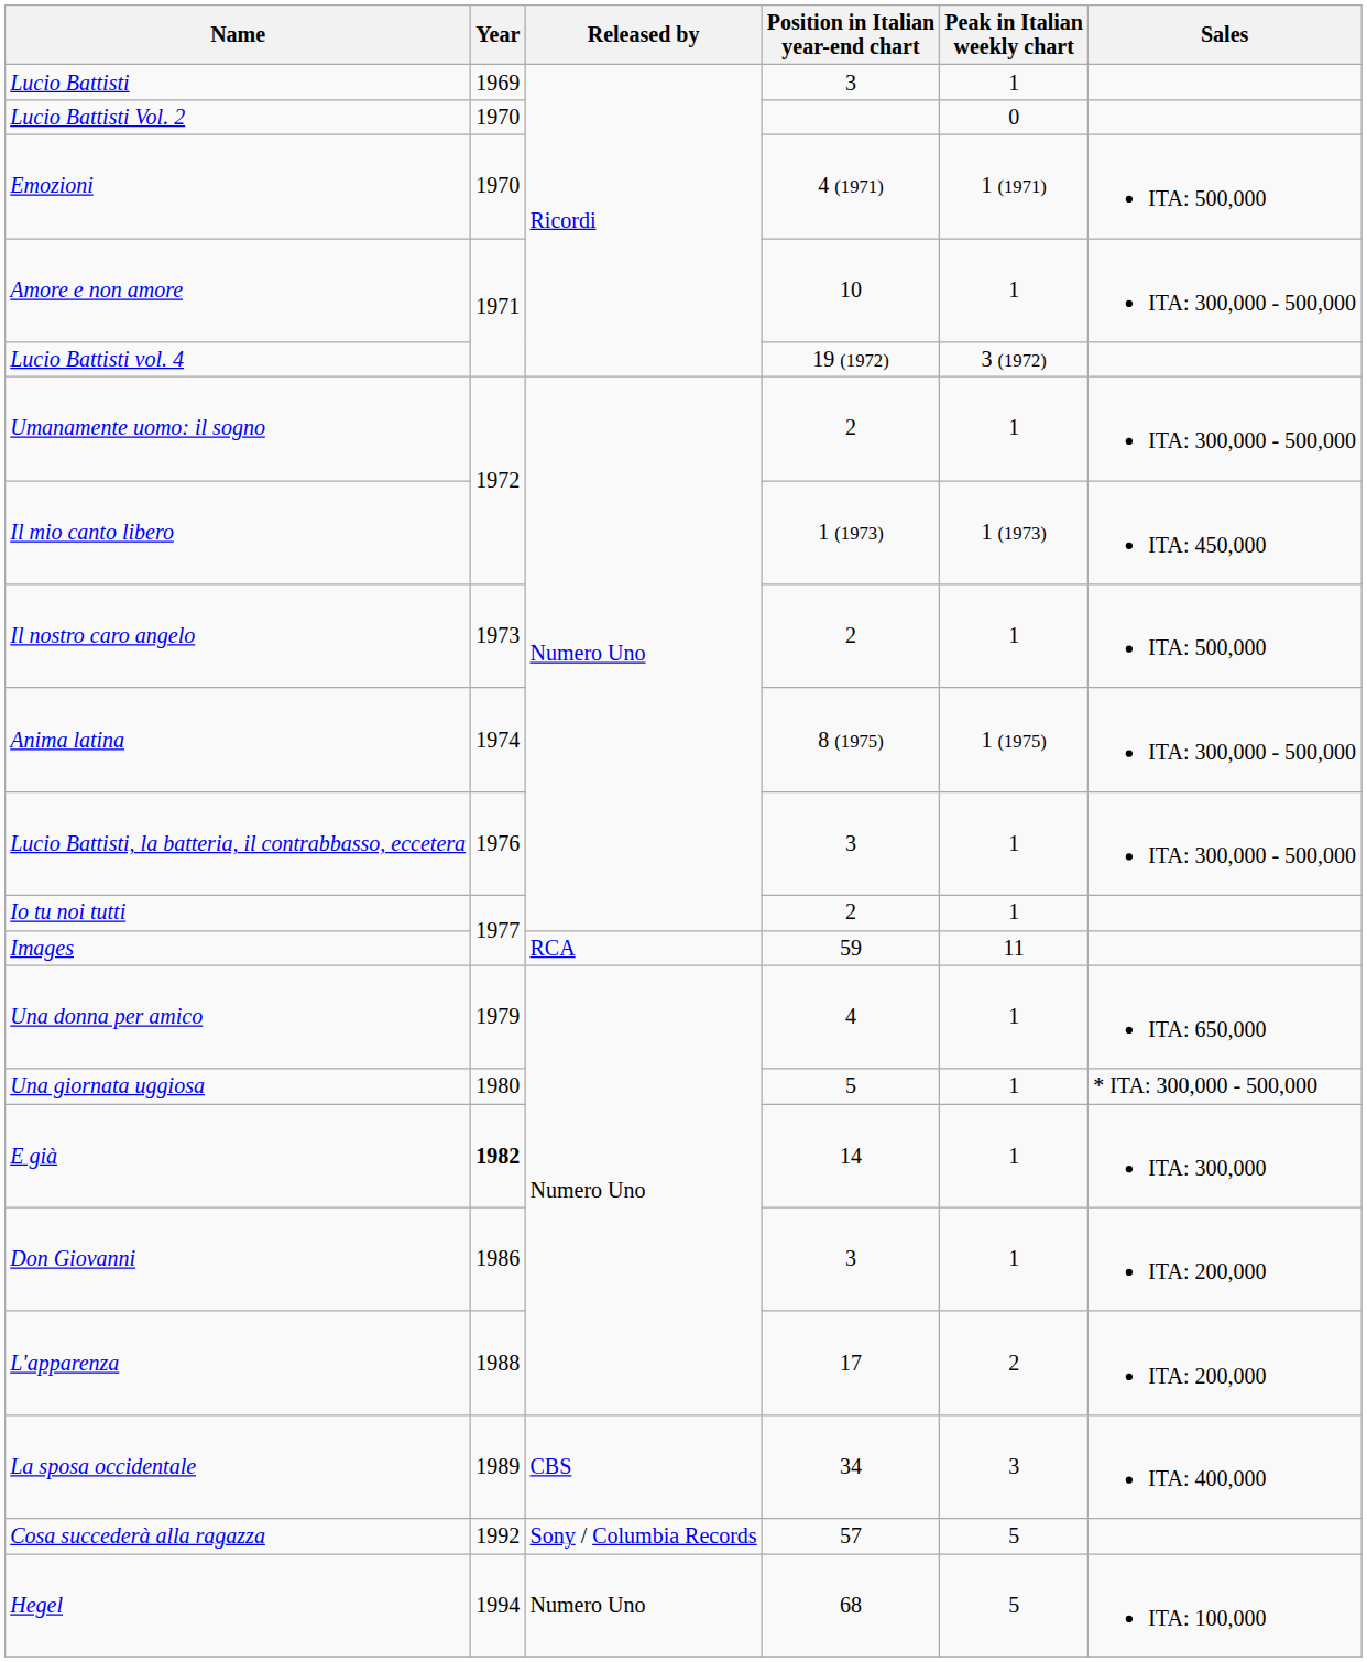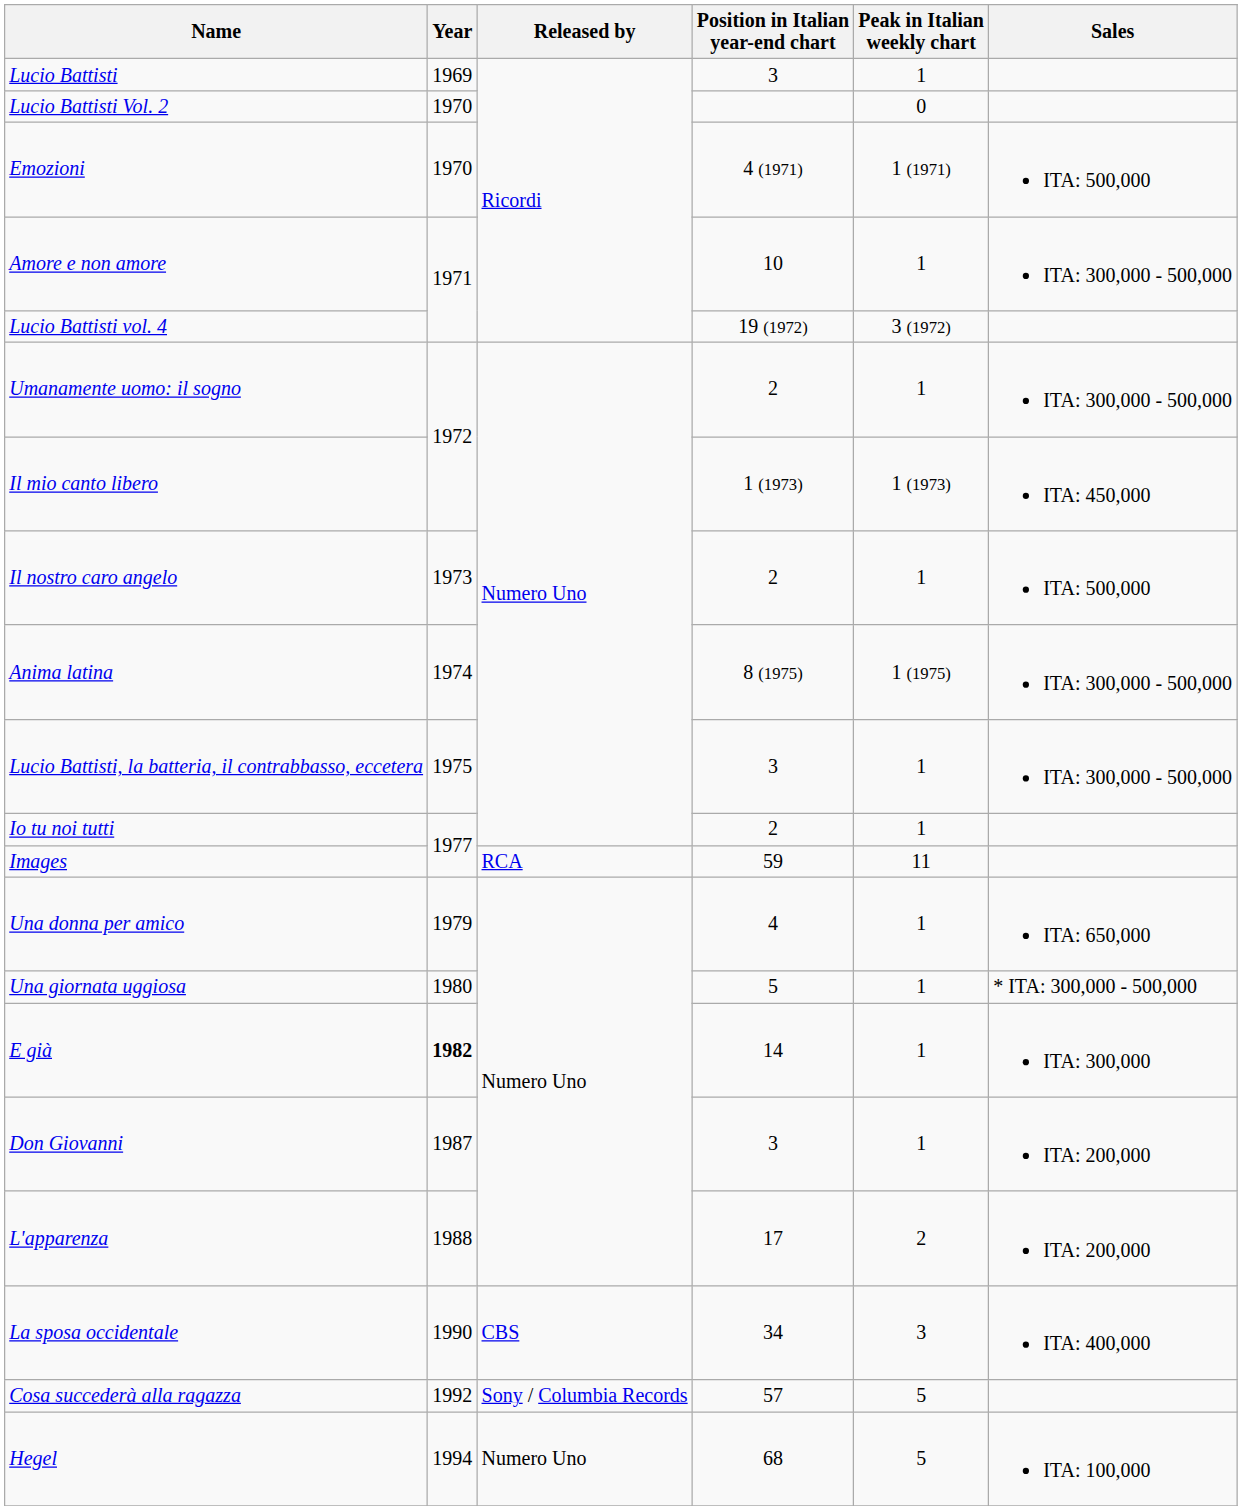 <table class="wikitable">
 <tr>
 <th>Name</th>
 <th>Year</th>
 <th>Released by</th>
 <th>Position in Italian<br>year-end chart</th>
 <th>Peak in Italian<br>weekly chart</th>
 <th>Sales</th>
 </tr>
 <tr>
 <td><em><a href='#'>Lucio Battisti</a></em></td>
 <td>1969</td>
 <td rowspan="5"><a href='#'>Ricordi</a></td>
 <td style="text-align:center;">3</td>
 <td style="text-align:center;">1</td>
 <td></td>
 </tr>
 <tr>
 <td><em><a href='#'>Lucio Battisti Vol. 2</a></em></td>
 <td>1970</td>
 <td style="text-align:center;"></td>
 <td style="text-align:center;">0</td>
 <td></td>
 </tr>
 <tr>
 <td><em><a href='#'>Emozioni</a></em></td>
 <td>1970</td>
 <td style="text-align:center;">4 <small>(1971)</small></td>
 <td style="text-align:center;">1 <small>(1971)</small></td>
 <td><br><ul><li>ITA: 500,000</li></ul></td>
 </tr>
 <tr>
 <td><em><a href='#'>Amore e non amore</a></em></td>
 <td rowspan="2">1971</td>
 <td style="text-align:center;">10</td>
 <td style="text-align:center;">1</td>
 <td><br><ul><li>ITA: 300,000 - 500,000</li></ul></td>
 </tr>
 <tr>
 <td><em><a href='#'>Lucio Battisti vol. 4</a></em></td>
 <td style="text-align:center;">19 <small>(1972)</small></td>
 <td style="text-align:center;">3 <small>(1972)</small></td>
 <td></td>
 </tr>
 <tr>
 <td><em><a href='#'>Umanamente uomo: il sogno</a></em></td>
 <td rowspan="2">1972</td>
 <td rowspan="6"><a href='#'>Numero Uno</a></td>
 <td style="text-align:center;">2</td>
 <td style="text-align:center;">1</td>
 <td><br><ul><li>ITA: 300,000 - 500,000</li></ul></td>
 </tr>
 <tr>
 <td><em><a href='#'>Il mio canto libero</a></em></td>
 <td style="text-align:center;">1 <small>(1973)</small></td>
 <td style="text-align:center;">1 <small>(1973)</small></td>
 <td><br><ul><li>ITA: 450,000</li></ul></td>
 </tr>
 <tr>
 <td><em><a href='#'>Il nostro caro angelo</a></em></td>
 <td>1973</td>
 <td style="text-align:center;">2</td>
 <td style="text-align:center;">1</td>
 <td><br><ul><li>ITA: 500,000</li></ul></td>
 </tr>
 <tr>
 <td><em><a href='#'>Anima latina</a></em></td>
 <td>1974</td>
 <td style="text-align:center;">8 <small>(1975)</small></td>
 <td style="text-align:center;">1 <small>(1975)</small></td>
 <td><br><ul><li>ITA: 300,000 - 500,000</li></ul></td>
 </tr>
 <tr>
 <td><em><a href='#'>Lucio Battisti, la batteria, il contrabbasso, eccetera</a></em></td>
-<td>1976</td>
+<td>1975</td>
 <td style="text-align:center;">3</td>
 <td style="text-align:center;">1</td>
 <td><br><ul><li>ITA: 300,000 - 500,000</li></ul></td>
 </tr>
 <tr>
 <td><em><a href='#'>Io tu noi tutti</a></em></td>
 <td rowspan="2">1977</td>
 <td style="text-align:center;">2</td>
 <td style="text-align:center;">1</td>
 <td></td>
 </tr>
 <tr>
 <td><em><a href='#'>Images</a></em></td>
 <td><a href='#'>RCA</a></td>
 <td style="text-align:center;">59</td>
 <td style="text-align:center;">11</td>
 <td></td>
 </tr>
 <tr>
 <td><em><a href='#'>Una donna per amico</a></em></td>
 <td>1979</td>
 <td rowspan="5">Numero Uno</td>
 <td style="text-align:center;">4</td>
 <td style="text-align:center;">1</td>
 <td><br><ul><li>ITA: 650,000</li></ul></td>
 </tr>
 <tr>
 <td><em><a href='#'>Una giornata uggiosa</a></em></td>
 <td>1980</td>
 <td style="text-align:center;">5</td>
 <td style="text-align:center;">1</td>
 <td>* ITA: 300,000 - 500,000</td>
 </tr>
 <tr>
 <td><em><a href='#'>E già</a></em></td>
 <td><strong>1982</strong></td>
 <td style="text-align:center;">14</td>
 <td style="text-align:center;">1</td>
 <td><br><ul><li>ITA: 300,000</li></ul></td>
 </tr>
 <tr>
 <td><em><a href='#'>Don Giovanni</a></em></td>
-<td>1986</td>
+<td>1987</td>
 <td style="text-align:center;">3</td>
 <td style="text-align:center;">1</td>
 <td><br><ul><li>ITA: 200,000</li></ul></td>
 </tr>
 <tr>
 <td><em><a href='#'>L'apparenza</a></em></td>
 <td>1988</td>
 <td style="text-align:center;">17</td>
 <td style="text-align:center;">2</td>
 <td><br><ul><li>ITA: 200,000</li></ul></td>
 </tr>
 <tr>
 <td><em><a href='#'>La sposa occidentale</a></em></td>
-<td>1989</td>
+<td>1990</td>
 <td><a href='#'>CBS</a></td>
 <td style="text-align:center;">34</td>
 <td style="text-align:center;">3</td>
 <td><br><ul><li>ITA: 400,000</li></ul></td>
 </tr>
 <tr>
 <td><em><a href='#'>Cosa succederà alla ragazza</a></em></td>
 <td>1992</td>
 <td><a href='#'>Sony</a> / <a href='#'>Columbia Records</a></td>
 <td style="text-align:center;">57</td>
 <td style="text-align:center;">5</td>
 <td></td>
 </tr>
 <tr>
 <td><em><a href='#'>Hegel</a></em></td>
 <td>1994</td>
 <td>Numero Uno</td>
 <td style="text-align:center;">68</td>
 <td style="text-align:center;">5</td>
 <td><br><ul><li>ITA: 100,000</li></ul></td>
 </tr>
 </table>
